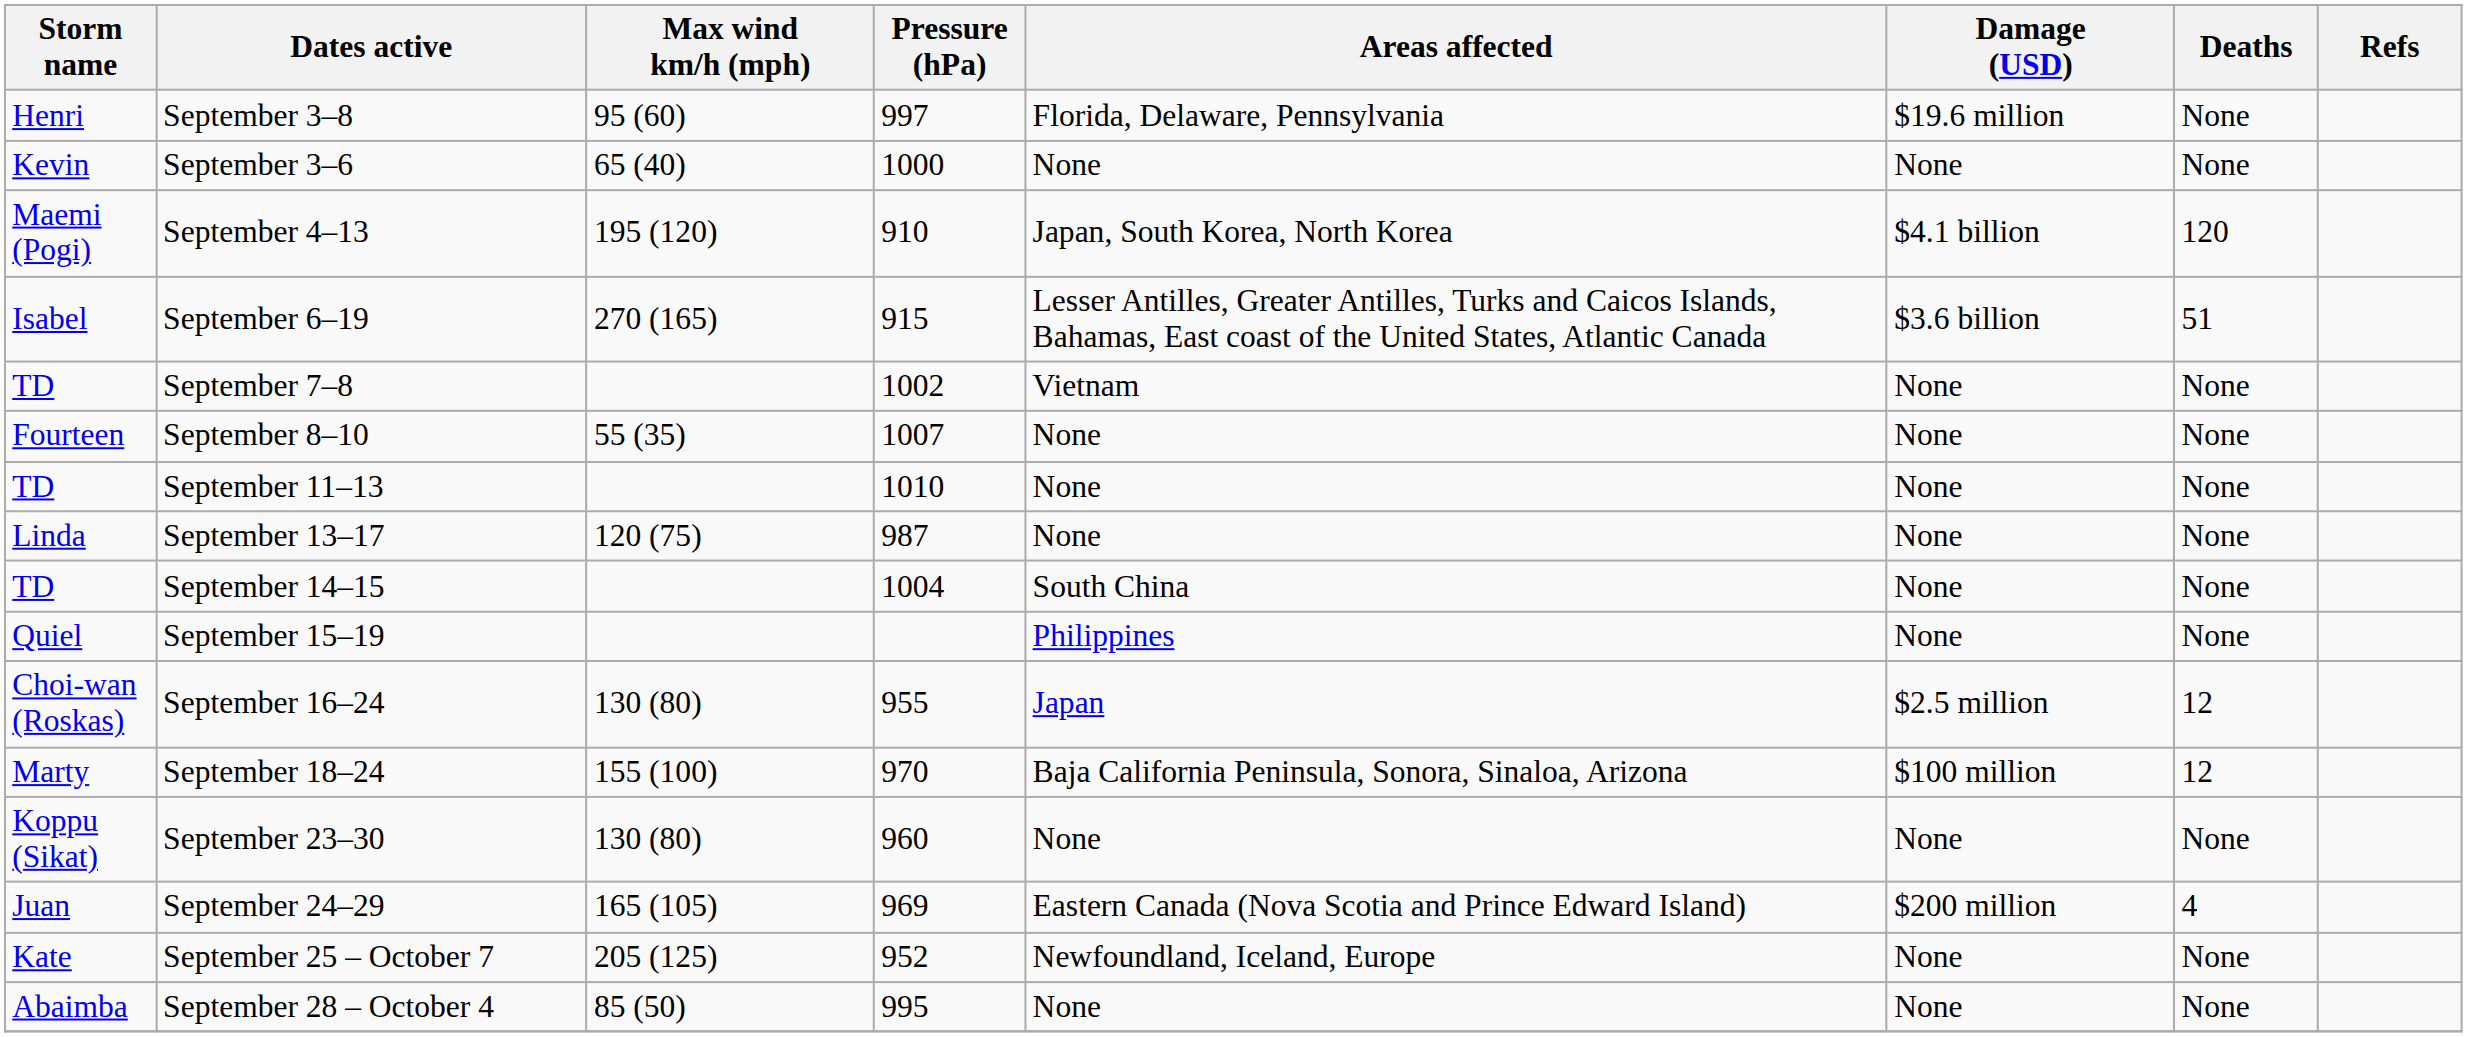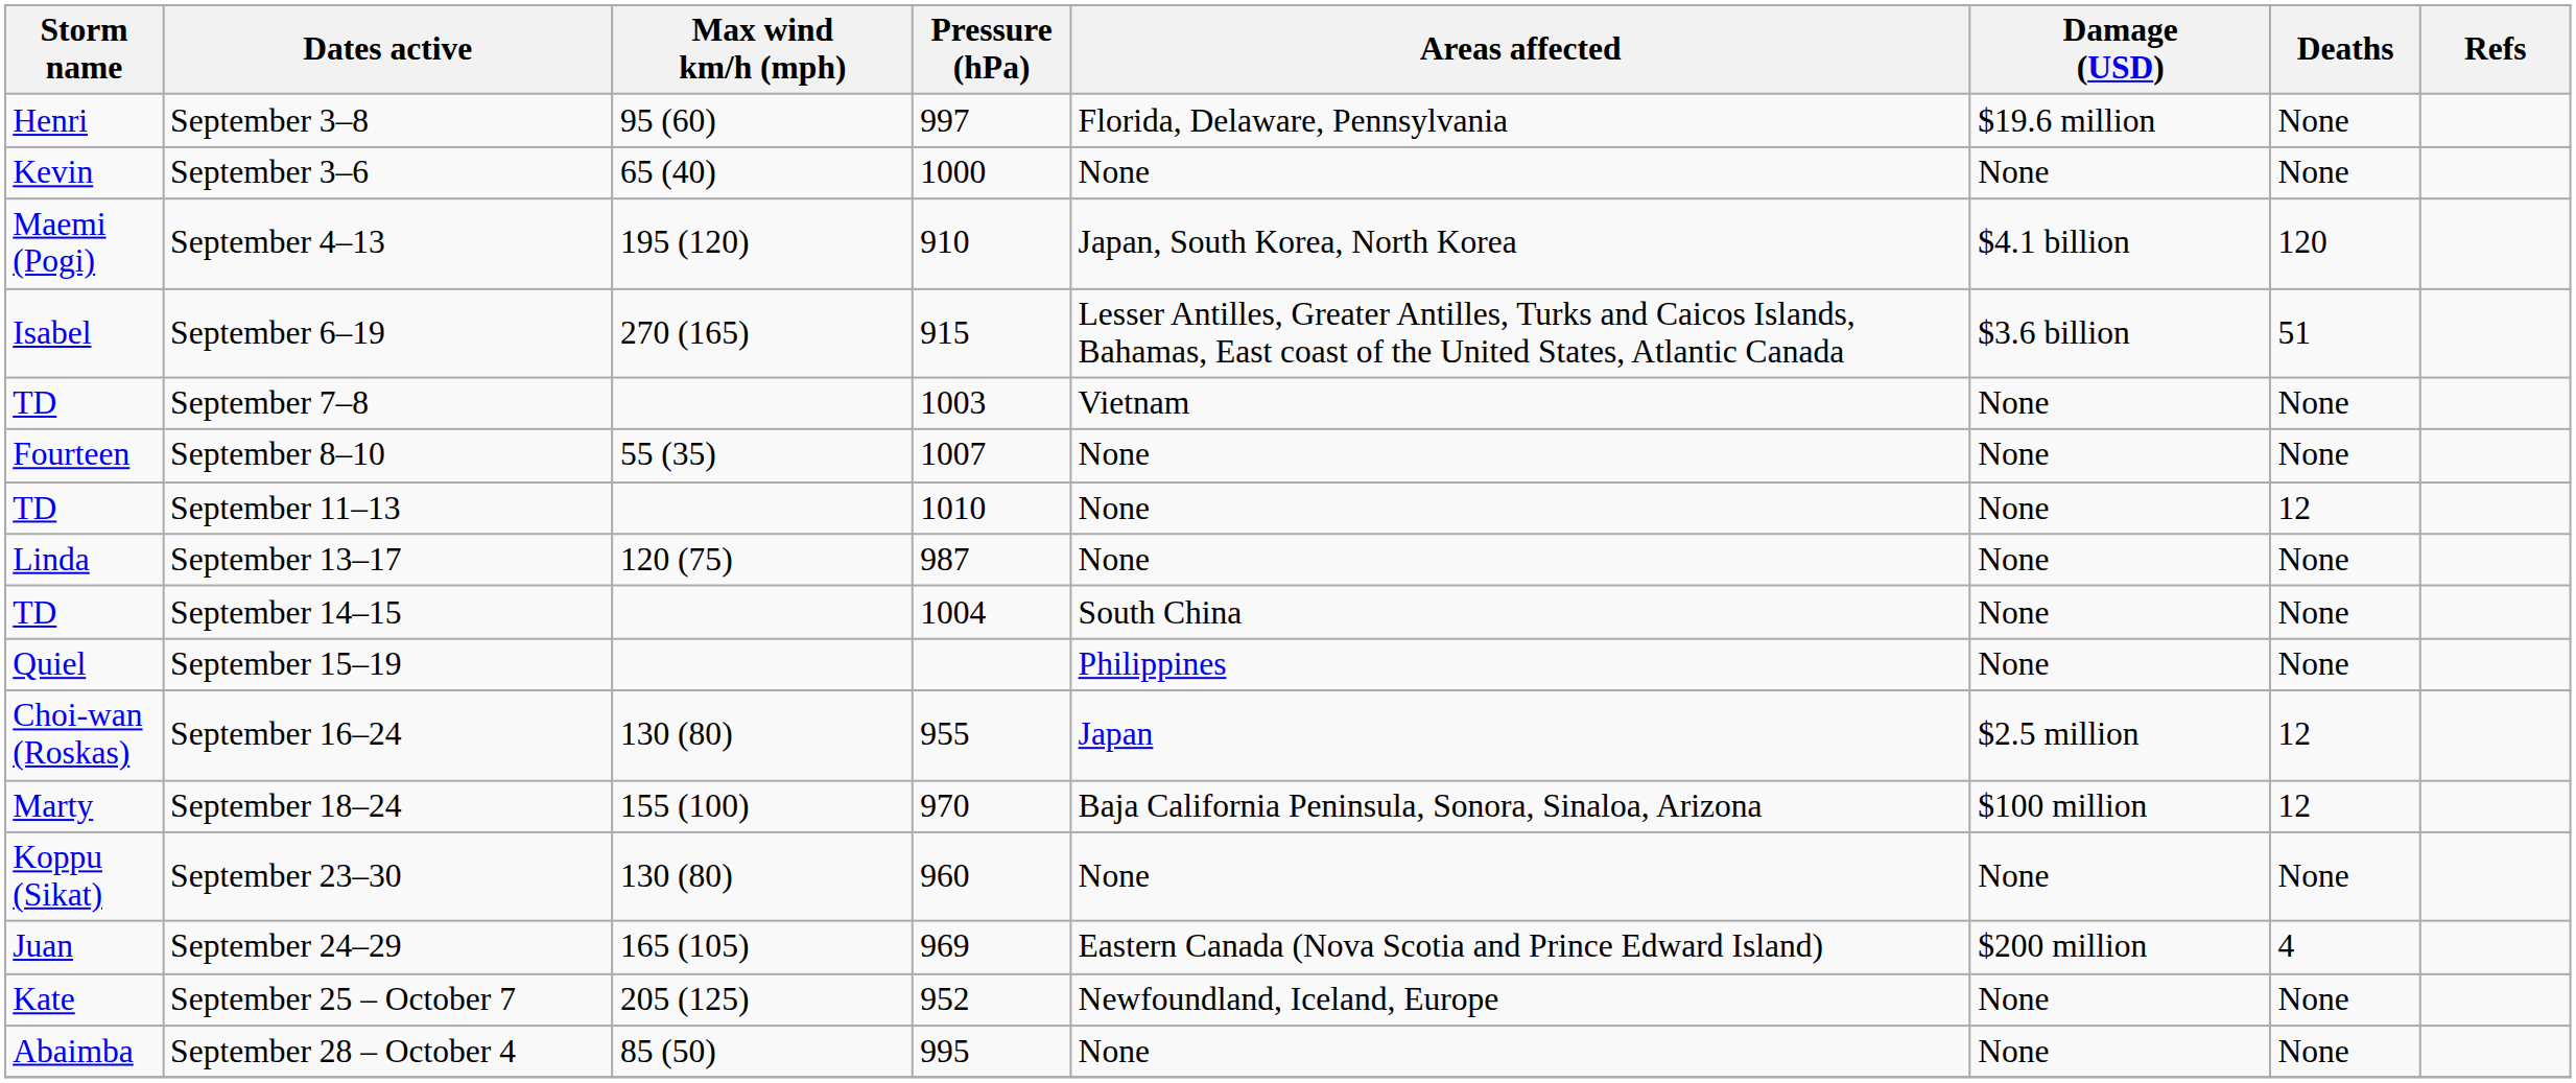 <table class="wikitable sortable">
 <tr>
 <th width="5%">Storm name</th>
 <th width="15%">Dates active</th>
 <th width="10%">Max wind<br>km/h (mph)</th>
 <th width="5%">Pressure<br>(hPa)</th>
 <th width="30%">Areas affected</th>
 <th width="10%">Damage<br>(<a href='#'>USD</a>)</th>
 <th width="5%">Deaths</th>
 <th width="5%">Refs</th>
 </tr>
 <tr>
 <td><a href='#'>Henri</a></td>
 <td>September 3–8</td>
 <td>95 (60)</td>
 <td>997</td>
 <td>Florida, Delaware, Pennsylvania</td>
 <td>$19.6 million</td>
 <td>None</td>
 <td></td>
 </tr>
 <tr>
 <td><a href='#'>Kevin</a></td>
 <td>September 3–6</td>
 <td>65 (40)</td>
 <td>1000</td>
 <td>None</td>
 <td>None</td>
 <td>None</td>
 <td></td>
 </tr>
 <tr>
 <td><a href='#'>Maemi (Pogi)</a></td>
 <td>September 4–13</td>
 <td>195 (120)</td>
 <td>910</td>
 <td>Japan, South Korea, North Korea</td>
 <td>$4.1 billion</td>
 <td>120</td>
 <td></td>
 </tr>
 <tr>
 <td><a href='#'>Isabel</a></td>
 <td>September 6–19</td>
 <td>270 (165)</td>
 <td>915</td>
 <td>Lesser Antilles, Greater Antilles, Turks and Caicos Islands, Bahamas, East coast of the United States, Atlantic Canada</td>
 <td>$3.6 billion</td>
 <td>51</td>
 <td></td>
 </tr>
 <tr>
 <td><a href='#'>TD</a></td>
 <td>September 7–8</td>
 <td></td>
-<td>1002</td>
+<td>1003</td>
 <td>Vietnam</td>
 <td>None</td>
 <td>None</td>
 <td></td>
 </tr>
 <tr>
 <td><a href='#'>Fourteen</a></td>
 <td>September 8–10</td>
 <td>55 (35)</td>
 <td>1007</td>
 <td>None</td>
 <td>None</td>
 <td>None</td>
 <td></td>
 </tr>
 <tr>
 <td><a href='#'>TD</a></td>
 <td>September 11–13</td>
 <td></td>
 <td>1010</td>
 <td>None</td>
 <td>None</td>
-<td>None</td>
+<td>12</td>
 <td></td>
 </tr>
 <tr>
 <td><a href='#'>Linda</a></td>
 <td>September 13–17</td>
 <td>120 (75)</td>
 <td>987</td>
 <td>None</td>
 <td>None</td>
 <td>None</td>
 <td></td>
 </tr>
 <tr>
 <td><a href='#'>TD</a></td>
 <td>September 14–15</td>
 <td></td>
 <td>1004</td>
 <td>South China</td>
 <td>None</td>
 <td>None</td>
 <td></td>
 </tr>
 <tr>
 <td><a href='#'>Quiel</a></td>
 <td>September 15–19</td>
 <td></td>
 <td></td>
 <td><a href='#'>Philippines</a></td>
 <td>None</td>
 <td>None</td>
 <td></td>
 </tr>
 <tr>
 <td><a href='#'>Choi-wan (Roskas)</a></td>
 <td>September 16–24</td>
 <td>130 (80)</td>
 <td>955</td>
 <td><a href='#'>Japan</a></td>
 <td>$2.5 million</td>
 <td>12</td>
 <td></td>
 </tr>
 <tr>
 <td><a href='#'>Marty</a></td>
 <td>September 18–24</td>
 <td>155 (100)</td>
 <td>970</td>
 <td>Baja California Peninsula, Sonora, Sinaloa, Arizona</td>
 <td>$100 million</td>
 <td>12</td>
 <td></td>
 </tr>
 <tr>
 <td><a href='#'>Koppu (Sikat)</a></td>
 <td>September 23–30</td>
 <td>130 (80)</td>
 <td>960</td>
 <td>None</td>
 <td>None</td>
 <td>None</td>
 <td></td>
 </tr>
 <tr>
 <td><a href='#'>Juan</a></td>
 <td>September 24–29</td>
 <td>165 (105)</td>
 <td>969</td>
 <td>Eastern Canada (Nova Scotia and Prince Edward Island)</td>
 <td>$200 million</td>
 <td>4</td>
 <td></td>
 </tr>
 <tr>
 <td><a href='#'>Kate</a></td>
 <td>September 25 – October 7</td>
 <td>205 (125)</td>
 <td>952</td>
 <td>Newfoundland, Iceland, Europe</td>
 <td>None</td>
 <td>None</td>
 <td></td>
 </tr>
 <tr>
 <td><a href='#'>Abaimba</a></td>
 <td>September 28 – October 4</td>
 <td>85 (50)</td>
 <td>995</td>
 <td>None</td>
 <td>None</td>
 <td>None</td>
 <td></td>
 </tr>
 <tr>
 </tr>
 </table>
